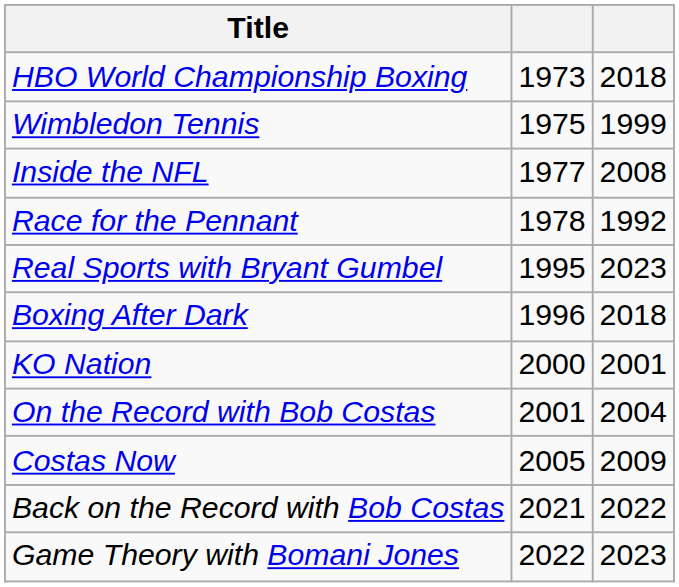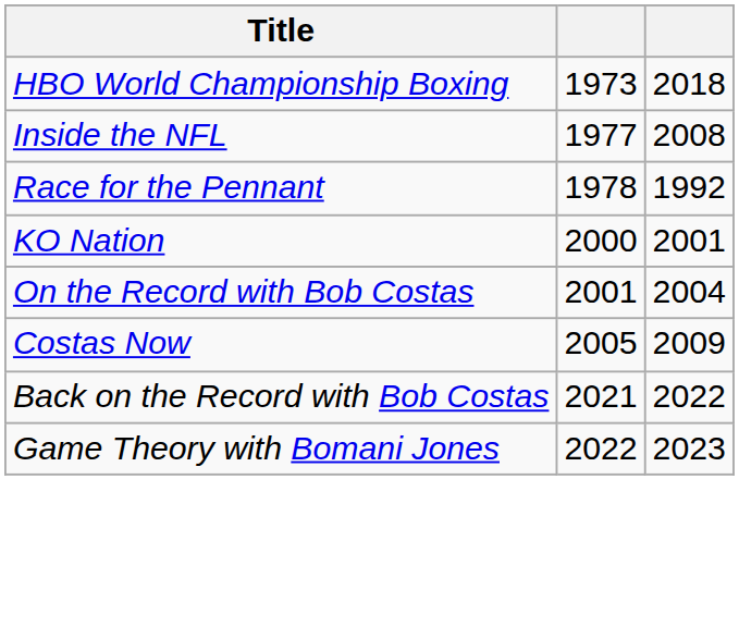 <table class="wikitable sortable">
 <tr>
 <th>Title</th>
 <th></th>
 <th></th>
 </tr>
 <tr>
 <td><em><a href='#'>HBO World Championship Boxing</a></em></td>
 <td>1973</td>
 <td>2018</td>
 </tr>
 <tr>
-<td><em><a href='#'>Wimbledon Tennis</a></em></td>
-<td>1975</td>
-<td>1999</td>
-</tr>
-<tr>
 <td><em><a href='#'>Inside the NFL</a></em></td>
 <td>1977</td>
 <td>2008</td>
 </tr>
 <tr>
 <td><em><a href='#'>Race for the Pennant</a></em></td>
 <td>1978</td>
 <td>1992</td>
-</tr>
-<tr>
-<td><em><a href='#'>Real Sports with Bryant Gumbel</a></em></td>
-<td>1995</td>
-<td>2023</td>
-</tr>
-<tr>
-<td><em><a href='#'>Boxing After Dark</a></em></td>
-<td>1996</td>
-<td>2018</td>
 </tr>
 <tr>
 <td><em><a href='#'>KO Nation</a></em></td>
 <td>2000</td>
 <td>2001</td>
 </tr>
 <tr>
 <td><em><a href='#'>On the Record with Bob Costas</a></em></td>
 <td>2001</td>
 <td>2004</td>
 </tr>
 <tr>
 <td><em><a href='#'>Costas Now</a></em></td>
 <td>2005</td>
 <td>2009</td>
 </tr>
 <tr>
 <td><em>Back on the Record with <a href='#'>Bob Costas</a></em></td>
 <td>2021</td>
 <td>2022</td>
 </tr>
 <tr>
 <td><em>Game Theory with <a href='#'>Bomani Jones</a></em></td>
 <td>2022</td>
 <td>2023</td>
 </tr>
 </table>
